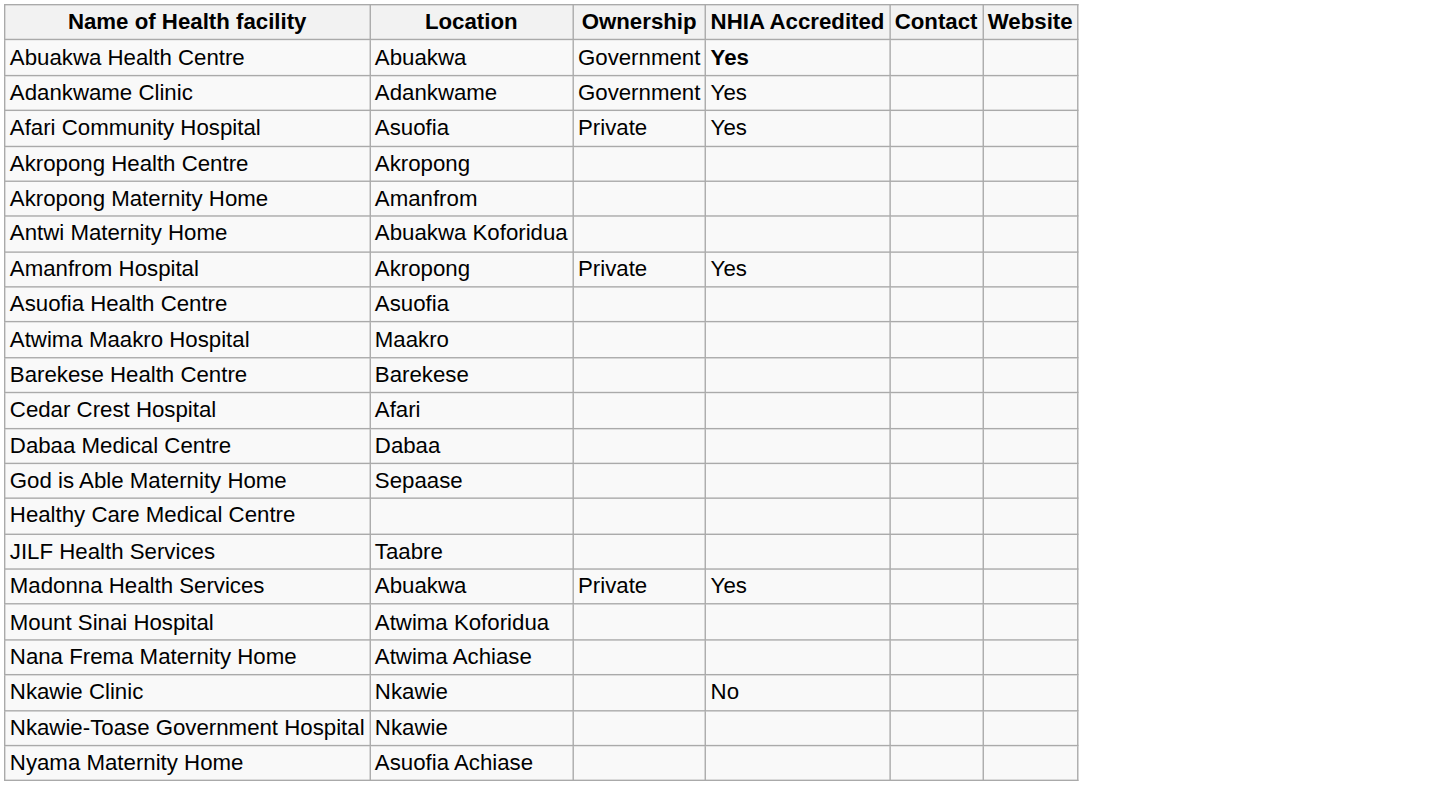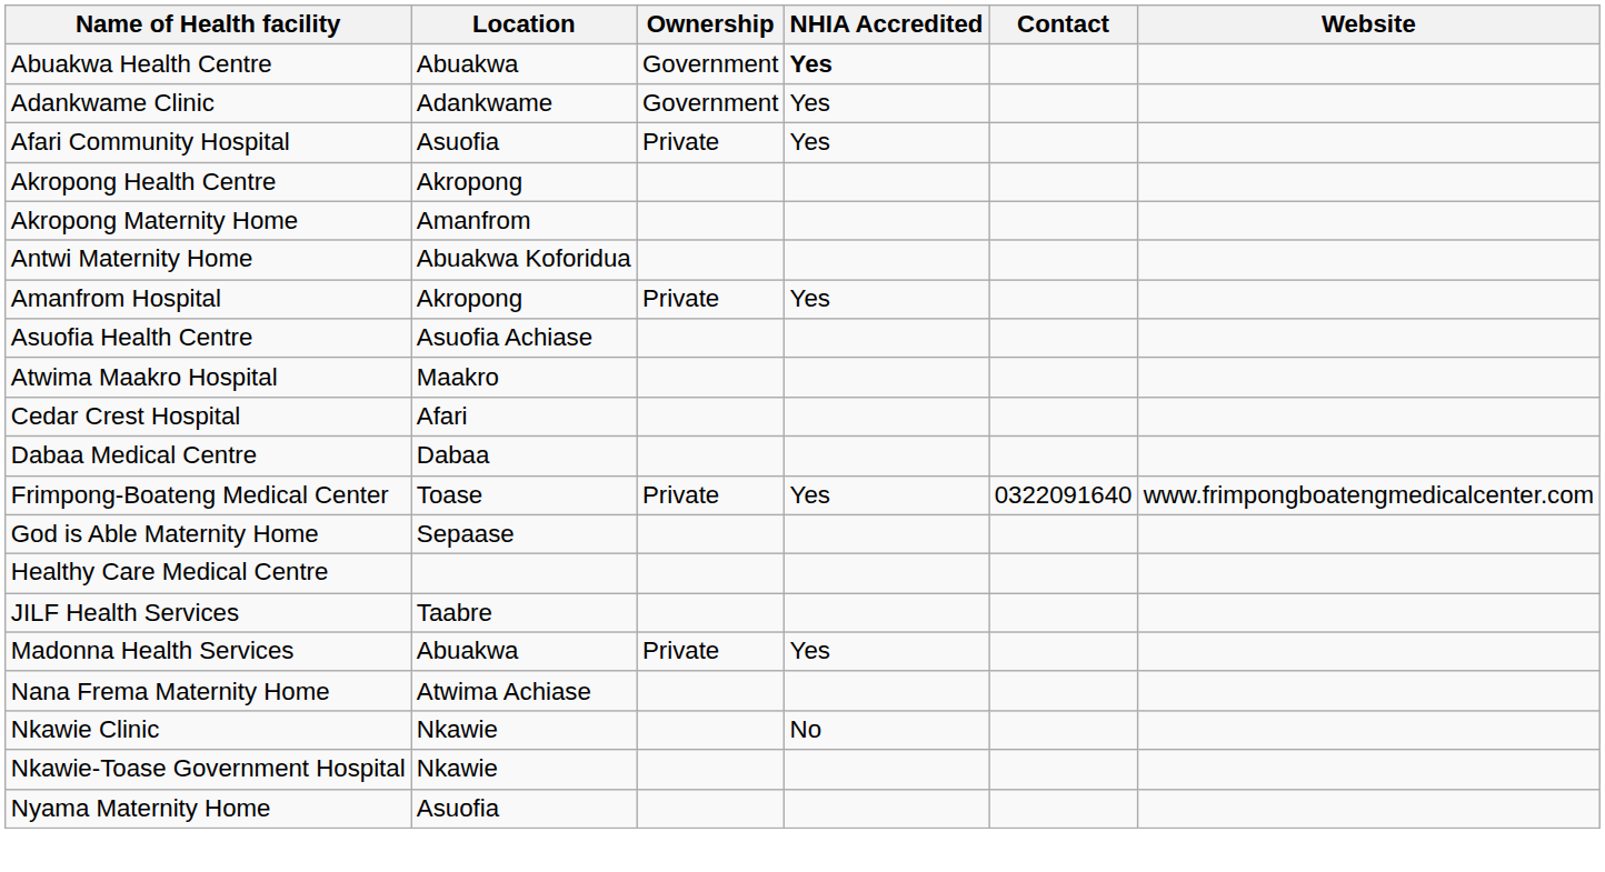 <table class="wikitable">
 <tr>
 <th>Name of Health facility</th>
 <th>Location</th>
 <th>Ownership</th>
 <th>NHIA Accredited</th>
 <th>Contact</th>
 <th>Website</th>
 </tr>
 <tr>
 <td>Abuakwa Health Centre</td>
 <td>Abuakwa</td>
 <td>Government</td>
 <td><strong>Yes</strong></td>
 <td></td>
 <td></td>
 </tr>
 <tr>
 <td>Adankwame Clinic</td>
 <td>Adankwame</td>
 <td>Government</td>
 <td>Yes</td>
 <td></td>
 <td></td>
 </tr>
 <tr>
 <td>Afari Community Hospital</td>
 <td>Asuofia</td>
 <td>Private</td>
 <td>Yes</td>
 <td></td>
 <td></td>
 </tr>
 <tr>
 <td>Akropong Health Centre</td>
 <td>Akropong</td>
 <td></td>
 <td></td>
 <td></td>
 <td></td>
 </tr>
 <tr>
 <td>Akropong Maternity Home</td>
 <td Amanfrom>Amanfrom</td>
 <td></td>
 <td></td>
 <td></td>
 <td></td>
 </tr>
 <tr>
 <td>Antwi Maternity Home</td>
 <td>Abuakwa Koforidua</td>
 <td></td>
 <td></td>
 <td></td>
 <td></td>
 </tr>
 <tr>
 <td>Amanfrom Hospital</td>
 <td>Akropong</td>
 <td>Private</td>
 <td>Yes</td>
 <td></td>
 </tr>
 <tr>
 <td>Asuofia Health Centre</td>
-<td>Asuofia</td>
+<td>Asuofia Achiase</td>
 <td></td>
 <td></td>
 <td></td>
 <td></td>
 </tr>
 <tr>
 <td>Atwima Maakro Hospital</td>
 <td>Maakro</td>
-<td></td>
-<td></td>
-<td></td>
-<td></td>
-</tr>
-<tr>
-<td>Barekese Health Centre</td>
-<td>Barekese</td>
 <td></td>
 <td></td>
 <td></td>
 <td></td>
 </tr>
 <tr>
 <td>Cedar Crest Hospital</td>
 <td>Afari</td>
 <td></td>
 <td></td>
 <td></td>
 <td></td>
 </tr>
 <tr>
 <td>Dabaa Medical Centre</td>
 <td>Dabaa</td>
 <td></td>
 <td></td>
 <td></td>
 <td></td>
+</tr>
+<tr>
+<td>Frimpong-Boateng Medical Center</td>
+<td>Toase</td>
+<td>Private</td>
+<td>Yes</td>
+<td>0322091640</td>
+<td>www.frimpongboatengmedicalcenter.com</td>
 </tr>
 <tr>
 <td>God is Able Maternity Home</td>
 <td>Sepaase</td>
 <td></td>
 <td></td>
 <td></td>
 <td></td>
 </tr>
 <tr>
 <td>Healthy Care Medical Centre</td>
 <td></td>
 <td></td>
 <td></td>
 <td></td>
 <td></td>
 </tr>
 <tr>
 <td>JILF Health Services</td>
 <td>Taabre</td>
 <td></td>
 <td></td>
 <td></td>
 <td></td>
 </tr>
 <tr>
 <td>Madonna Health Services</td>
 <td>Abuakwa</td>
 <td>Private</td>
 <td>Yes</td>
 <td></td>
 </tr>
 <tr>
-<td>Mount Sinai Hospital</td>
-<td>Atwima Koforidua</td>
-<td></td>
-<td></td>
-<td></td>
-<td></td>
-</tr>
-<tr>
 <td>Nana Frema Maternity Home</td>
 <td>Atwima Achiase</td>
 <td></td>
 <td></td>
 <td></td>
 <td></td>
 </tr>
 <tr>
 <td>Nkawie Clinic</td>
 <td>Nkawie</td>
 <td></td>
 <td>No</td>
 <td></td>
 <td></td>
 </tr>
 <tr>
 <td>Nkawie-Toase Government Hospital</td>
 <td>Nkawie</td>
 <td></td>
 <td></td>
 <td></td>
 <td></td>
 </tr>
 <tr>
 <td>Nyama Maternity Home</td>
-<td>Asuofia Achiase</td>
+<td>Asuofia</td>
 <td></td>
 <td></td>
 <td></td>
 <td></td>
 </tr>
 </table>
